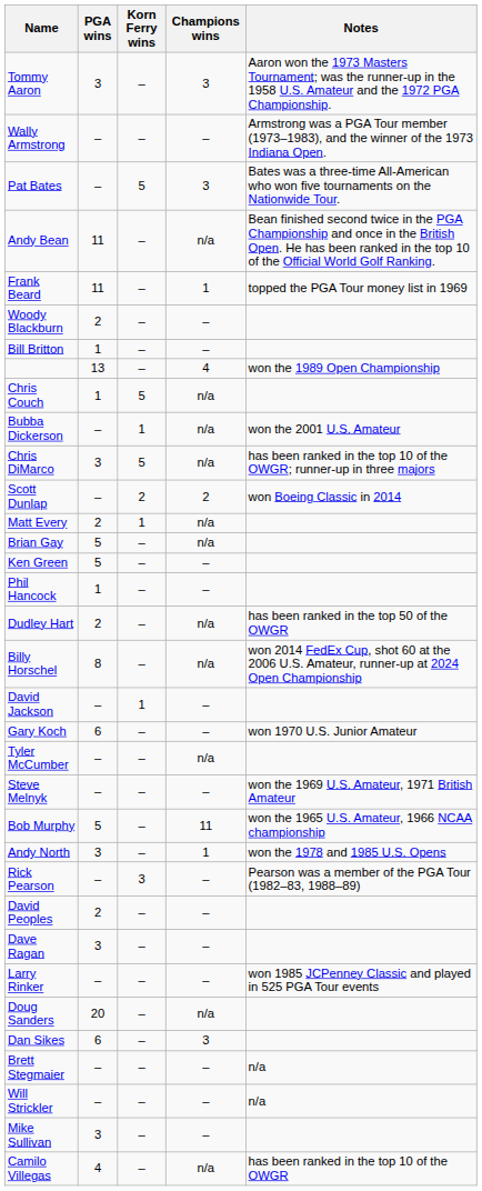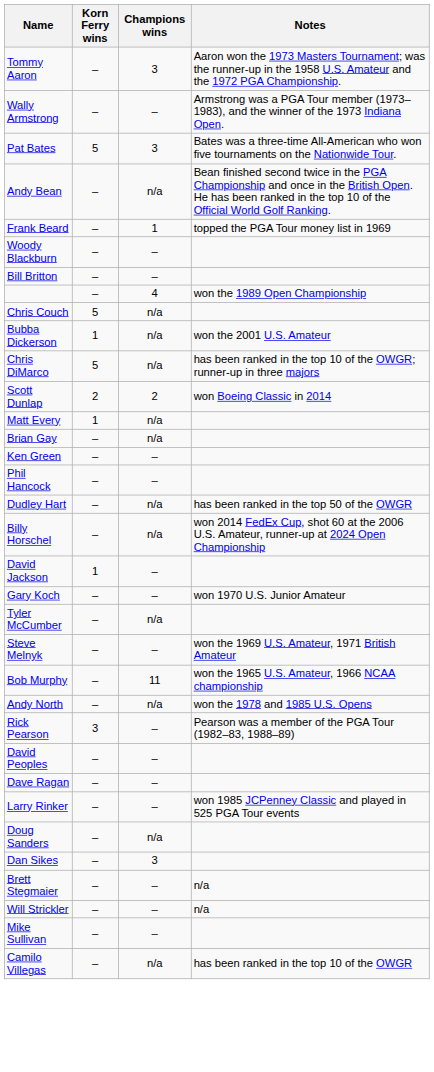 <table class="wikitable sortable" style=text-align:center>
 <tr>
 <th>Name</th>
-<th data-sort-type="number">PGA wins</th>
 <th data-sort-type="number">Korn Ferry wins</th>
 <th data-sort-type="number">Champions wins</th>
 <th>Notes</th>
 </tr>
 <tr>
 <td align=left><a href='#'>Tommy Aaron</a></td>
-<td>3</td>
 <td>–</td>
 <td>3</td>
 <td align=left>Aaron won the <a href='#'>1973 Masters Tournament</a>; was the runner-up in the 1958 <a href='#'>U.S. Amateur</a> and the <a href='#'>1972 PGA Championship</a>.</td>
 </tr>
 <tr>
 <td align=left><a href='#'>Wally Armstrong</a></td>
 <td>–</td>
 <td>–</td>
-<td>–</td>
 <td align=left>Armstrong was a PGA Tour member (1973–1983), and the winner of the 1973 <a href='#'>Indiana Open</a>.</td>
 </tr>
 <tr>
 <td align=left><a href='#'>Pat Bates</a></td>
-<td>–</td>
 <td>5</td>
 <td>3</td>
 <td align=left>Bates was a three-time All-American who won five tournaments on the <a href='#'>Nationwide Tour</a>.</td>
 </tr>
 <tr>
 <td align=left><a href='#'>Andy Bean</a></td>
-<td>11</td>
 <td>–</td>
 <td>n/a</td>
 <td align=left>Bean finished second twice in the <a href='#'>PGA Championship</a> and once in the <a href='#'>British Open</a>. He has been ranked in the top 10 of the <a href='#'>Official World Golf Ranking</a>.</td>
 </tr>
 <tr>
 <td align=left><a href='#'>Frank Beard</a></td>
-<td>11</td>
 <td>–</td>
 <td>1</td>
 <td align=left>topped the PGA Tour money list in 1969</td>
 </tr>
 <tr>
 <td align=left><a href='#'>Woody Blackburn</a></td>
-<td>2</td>
 <td>–</td>
 <td>–</td>
 <td align=left></td>
 </tr>
 <tr>
 <td align=left><a href='#'>Bill Britton</a></td>
-<td>1</td>
 <td>–</td>
 <td>–</td>
 <td align=left></td>
 </tr>
 <tr>
 <td align=left></td>
-<td>13</td>
 <td>–</td>
 <td>4</td>
 <td align=left>won the <a href='#'>1989 Open Championship</a></td>
 </tr>
 <tr>
 <td align=left><a href='#'>Chris Couch</a></td>
-<td>1</td>
 <td>5</td>
 <td>n/a</td>
 <td align=left></td>
 </tr>
 <tr>
 <td align=left><a href='#'>Bubba Dickerson</a></td>
-<td>–</td>
 <td>1</td>
 <td>n/a</td>
 <td align=left>won the 2001 <a href='#'>U.S. Amateur</a></td>
 </tr>
 <tr>
 <td align=left><a href='#'>Chris DiMarco</a></td>
-<td>3</td>
 <td>5</td>
 <td>n/a</td>
 <td align=left>has been ranked in the top 10 of the <a href='#'>OWGR</a>; runner-up in three <a href='#'>majors</a></td>
 </tr>
 <tr>
 <td align=left><a href='#'>Scott Dunlap</a></td>
-<td>–</td>
 <td>2</td>
 <td>2</td>
 <td align=left>won <a href='#'>Boeing Classic</a> in <a href='#'>2014</a></td>
 </tr>
 <tr>
 <td align=left><a href='#'>Matt Every</a></td>
-<td>2</td>
 <td>1</td>
 <td>n/a</td>
 <td align=left></td>
 </tr>
 <tr>
 <td align=left><a href='#'>Brian Gay</a></td>
-<td>5</td>
 <td>–</td>
 <td>n/a</td>
 <td align=left></td>
 </tr>
 <tr>
 <td align=left><a href='#'>Ken Green</a></td>
-<td>5</td>
 <td>–</td>
 <td>–</td>
 <td align=left></td>
 </tr>
 <tr>
 <td align=left><a href='#'>Phil Hancock</a></td>
-<td>1</td>
 <td>–</td>
 <td>–</td>
 <td align=left></td>
 </tr>
 <tr>
 <td align=left><a href='#'>Dudley Hart</a></td>
-<td>2</td>
 <td>–</td>
 <td>n/a</td>
 <td align=left>has been ranked in the top 50 of the <a href='#'>OWGR</a></td>
 </tr>
 <tr>
 <td align=left><a href='#'>Billy Horschel</a></td>
-<td>8</td>
 <td>–</td>
 <td>n/a</td>
 <td align=left>won 2014 <a href='#'>FedEx Cup</a>, shot 60 at the 2006 U.S. Amateur, runner-up at <a href='#'>2024 Open Championship</a></td>
 </tr>
 <tr>
 <td align=left><a href='#'>David Jackson</a></td>
-<td>–</td>
 <td>1</td>
 <td>–</td>
 <td align=left></td>
 </tr>
 <tr>
 <td align=left><a href='#'>Gary Koch</a></td>
-<td>6</td>
 <td>–</td>
 <td>–</td>
 <td align=left>won 1970 U.S. Junior Amateur</td>
 </tr>
 <tr>
 <td align=left><a href='#'>Tyler McCumber</a></td>
-<td>–</td>
 <td>–</td>
 <td>n/a</td>
 <td align=left></td>
 </tr>
 <tr>
 <td align=left><a href='#'>Steve Melnyk</a></td>
 <td>–</td>
 <td>–</td>
-<td>–</td>
 <td align=left>won the 1969 <a href='#'>U.S. Amateur</a>, 1971 <a href='#'>British Amateur</a></td>
 </tr>
 <tr>
 <td align=left><a href='#'>Bob Murphy</a></td>
-<td>5</td>
 <td>–</td>
 <td>11</td>
 <td align=left>won the 1965 <a href='#'>U.S. Amateur</a>, 1966 <a href='#'>NCAA championship</a></td>
 </tr>
 <tr>
 <td align=left><a href='#'>Andy North</a></td>
-<td>3</td>
 <td>–</td>
-<td>1</td>
+<td>n/a</td>
 <td align=left>won the <a href='#'>1978</a> and <a href='#'>1985 U.S. Opens</a></td>
 </tr>
 <tr>
 <td align=left><a href='#'>Rick Pearson</a></td>
-<td>–</td>
 <td>3</td>
 <td>–</td>
 <td align=left>Pearson was a member of the PGA Tour (1982–83, 1988–89)</td>
 </tr>
 <tr>
 <td align=left><a href='#'>David Peoples</a></td>
-<td>2</td>
 <td>–</td>
 <td>–</td>
 <td align=left></td>
 </tr>
 <tr>
 <td align=left><a href='#'>Dave Ragan</a></td>
-<td>3</td>
 <td>–</td>
 <td>–</td>
 <td align=left></td>
 </tr>
 <tr>
 <td align=left><a href='#'>Larry Rinker</a></td>
 <td>–</td>
 <td>–</td>
-<td>–</td>
 <td align=left>won 1985 <a href='#'>JCPenney Classic</a> and played in 525 PGA Tour events</td>
 </tr>
 <tr>
 <td align=left><a href='#'>Doug Sanders</a></td>
-<td>20</td>
 <td>–</td>
 <td>n/a</td>
 <td align=left></td>
 </tr>
 <tr>
 <td align=left><a href='#'>Dan Sikes</a></td>
-<td>6</td>
 <td>–</td>
 <td>3</td>
 <td align=left></td>
 </tr>
 <tr>
 <td align=left><a href='#'>Brett Stegmaier</a></td>
 <td>–</td>
 <td>–</td>
-<td>–</td>
 <td align=left>n/a</td>
 </tr>
 <tr>
 <td align=left><a href='#'>Will Strickler</a></td>
 <td>–</td>
 <td>–</td>
-<td>–</td>
 <td align=left>n/a</td>
 </tr>
 <tr>
 <td align=left><a href='#'>Mike Sullivan</a></td>
-<td>3</td>
 <td>–</td>
 <td>–</td>
 <td align=left></td>
 </tr>
 <tr>
 <td align=left><a href='#'>Camilo Villegas</a></td>
-<td>4</td>
 <td>–</td>
 <td>n/a</td>
 <td align=left>has been ranked in the top 10 of the <a href='#'>OWGR</a></td>
 </tr>
 </table>
